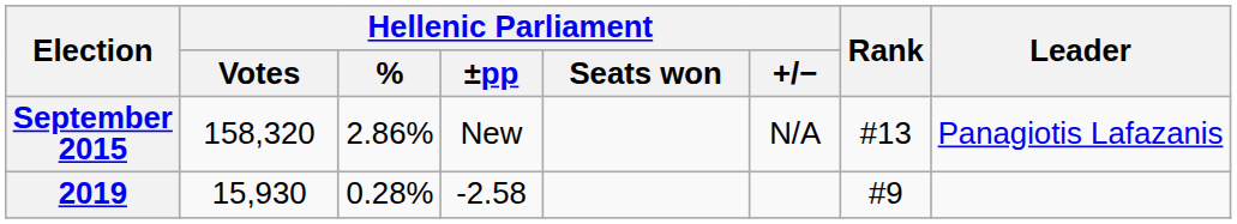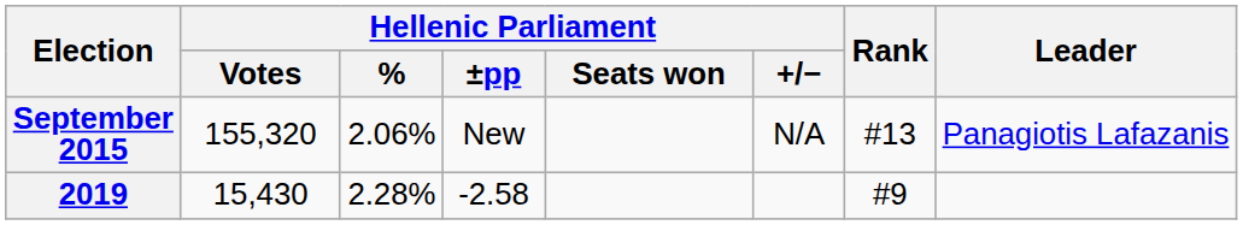 <table class="wikitable" style="text-align:center; line-height:16px;">
 <tr>
 <th rowspan="2" style="width:60px;">Election</th>
 <th colspan="5"><a href='#'>Hellenic Parliament</a></th>
 <th rowspan="2" style="width:30px;">Rank</th>
 <th rowspan="2">Leader</th>
 </tr>
 <tr>
 <th style="width:75px;">Votes</th>
 <th style="width:45px;">%</th>
 <th style="width:45px;">±<a href='#'>pp</a></th>
 <th style="width:100px;">Seats won</th>
 <th style="width:40px;">+/−</th>
 </tr>
 <tr>
 <th><a href='#'>September 2015</a></th>
-<td>158,320</td>
-<td>2.86%</td>
+<td>155,320</td>
+<td>2.06%</td>
 <td>New</td>
 <td></td>
 <td>N/A</td>
 <td>#13</td>
 <td><a href='#'>Panagiotis Lafazanis</a></td>
 </tr>
 <tr>
 <th><a href='#'>2019</a></th>
-<td>15,930</td>
-<td>0.28%</td>
+<td>15,430</td>
+<td>2.28%</td>
 <td>-2.58</td>
 <td></td>
 <td></td>
 <td>#9</td>
 <td></td>
 </tr>
 </table>
